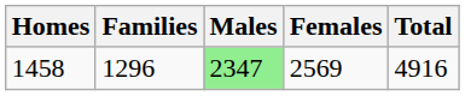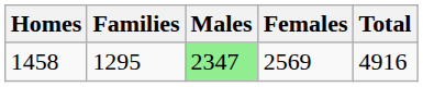 <table class="wikitable">
 <tr>
 <th>Homes</th>
 <th>Families</th>
 <th>Males</th>
 <th>Females</th>
 <th>Total</th>
 </tr>
 <tr>
 <td>1458</td>
-<td>1296</td>
+<td>1295</td>
 <td style="background: lightgreen;">2347</td>
 <td>2569</td>
 <td>4916</td>
 </tr>
 </table>
